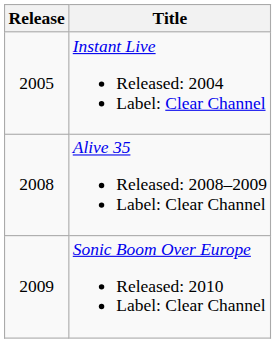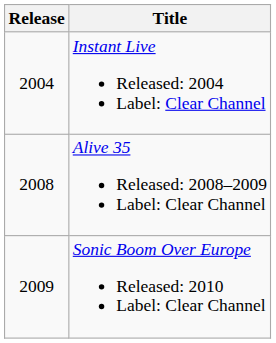 <table class="wikitable" style="text-align: center">
 <tr>
 <th>Release</th>
 <th>Title</th>
 </tr>
 <tr>
-<td>2005</td>
+<td>2004</td>
 <td align="left"><em><a href='#'>Instant Live</a></em><br><ul><li>Released: 2004</li><li>Label: <a href='#'>Clear Channel</a></li></ul></td>
 </tr>
 <tr>
 <td>2008</td>
 <td align="left"><em><a href='#'>Alive 35</a></em><br><ul><li>Released: 2008–2009</li><li>Label: Clear Channel</li></ul></td>
 </tr>
 <tr>
 <td>2009</td>
 <td align="left"><em><a href='#'>Sonic Boom Over Europe</a></em><br><ul><li>Released: 2010</li><li>Label: Clear Channel</li></ul></td>
 </tr>
 </table>
